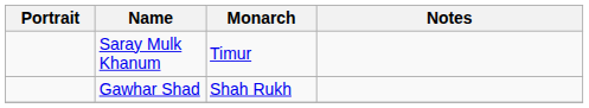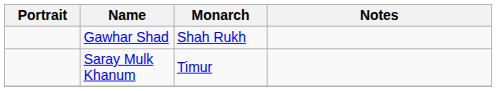 <table class="wikitable">
 <tr>
 <th width="80pt">Portrait</th>
 <th width="100pt">Name</th>
 <th width="100pt">Monarch</th>
 <th width="250pt">Notes</th>
 </tr>
 <tr>
 <td></td>
+<td><a href='#'>Gawhar Shad</a></td>
+<td><a href='#'>Shah Rukh</a></td>
+<td></td>
+</tr>
+<tr>
+<td></td>
 <td><a href='#'>Saray Mulk Khanum</a></td>
 <td><a href='#'>Timur</a></td>
 <td></td>
 </tr>
 <tr>
-<td></td>
-<td><a href='#'>Gawhar Shad</a></td>
-<td><a href='#'>Shah Rukh</a></td>
-<td></td>
-</tr>
-<tr>
 </tr>
 </table>
